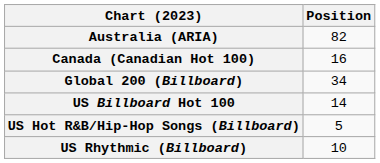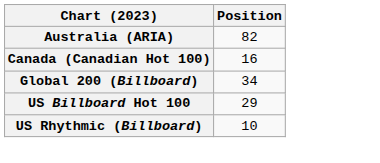 <table class="wikitable sortable plainrowheaders" style="text-align:center">
 <tr>
 <th scope="col">Chart (2023)</th>
 <th scope="col">Position</th>
 </tr>
 <tr>
 <th scope="row">Australia (ARIA)</th>
 <td>82</td>
 </tr>
 <tr>
 <th scope="row">Canada (Canadian Hot 100)</th>
 <td>16</td>
 </tr>
 <tr>
 <th scope="row">Global 200 (<em>Billboard</em>)</th>
 <td>34</td>
 </tr>
 <tr>
 <th scope="row">US <em>Billboard</em> Hot 100</th>
-<td>14</td>
-</tr>
-<tr>
-<th scope="row">US Hot R&B/Hip-Hop Songs (<em>Billboard</em>)</th>
-<td>5</td>
+<td>29</td>
 </tr>
 <tr>
 <th scope="row">US Rhythmic (<em>Billboard</em>)</th>
 <td>10</td>
 </tr>
 </table>
